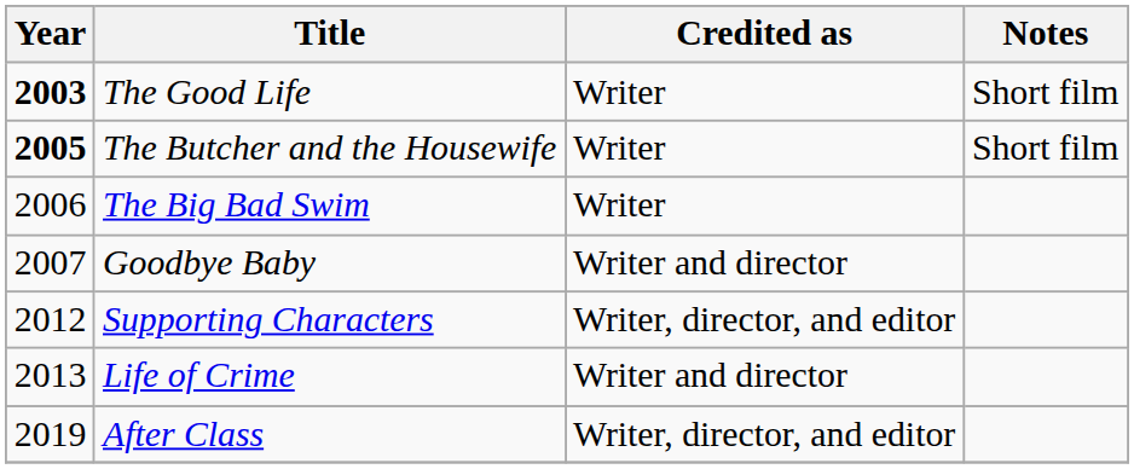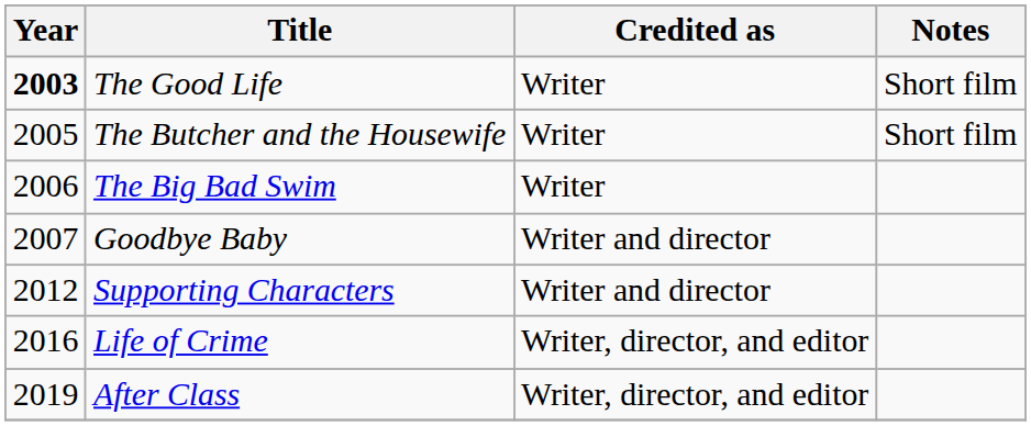 <table class="wikitable">
 <tr style="background:#ccc; text-align:center;">
 <th scope="col">Year</th>
 <th scope="col">Title</th>
 <th scope="col">Credited as</th>
 <th scope="col">Notes</th>
 </tr>
 <tr>
 <td><strong>2003</strong></td>
 <td><em>The Good Life</em></td>
 <td>Writer</td>
 <td>Short film</td>
 </tr>
 <tr>
-<td><strong>2005</strong></td>
+<td>2005</td>
 <td><em>The Butcher and the Housewife</em></td>
 <td>Writer</td>
 <td>Short film</td>
 </tr>
 <tr>
 <td>2006</td>
 <td><em><a href='#'>The Big Bad Swim</a></em></td>
 <td>Writer</td>
 <td></td>
 </tr>
 <tr>
 <td>2007</td>
 <td><em>Goodbye Baby</em></td>
 <td>Writer and director</td>
 <td></td>
 </tr>
 <tr>
 <td>2012</td>
 <td><em><a href='#'>Supporting Characters</a></em></td>
-<td>Writer, director, and editor</td>
+<td>Writer and director</td>
 <td></td>
 </tr>
 <tr>
-<td>2013</td>
+<td>2016</td>
 <td><em><a href='#'>Life of Crime</a></em></td>
-<td>Writer and director</td>
+<td>Writer, director, and editor</td>
 <td></td>
 </tr>
 <tr>
 <td>2019</td>
 <td><em><a href='#'>After Class</a></em></td>
 <td>Writer, director, and editor</td>
 <td></td>
 </tr>
 <tr>
 </tr>
 </table>
